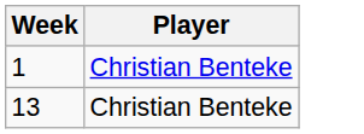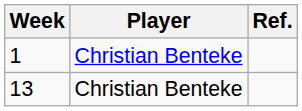 <table class="wikitable">
 <tr>
 <th>Week</th>
 <th>Player</th>
+<th>Ref.</th>
 </tr>
 <tr>
 <td>1</td>
 <td> <a href='#'>Christian Benteke</a></td>
+<td></td>
 </tr>
 <tr>
 <td>13</td>
 <td> Christian Benteke</td>
+<td></td>
 </tr>
 </table>
